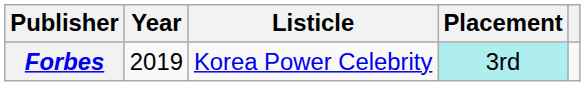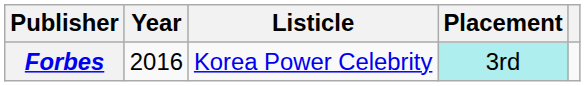 <table class="wikitable plainrowheaders sortable" style="margin-right: 0;">
 <tr>
 <th scope="col">Publisher</th>
 <th scope="col">Year</th>
 <th scope="col">Listicle</th>
 <th scope="col">Placement</th>
 <th scope="col" class="unsortable"></th>
 </tr>
 <tr>
 <th scope="row"><em><a href='#'>Forbes</a></em></th>
-<td style="text-align:center;">2019</td>
+<td style="text-align:center;">2016</td>
 <td><a href='#'>Korea Power Celebrity</a></td>
 <td style="background: paleturquoise; text-align:center;">3rd</td>
 <td style="text-align:center;"></td>
 </tr>
 </table>
